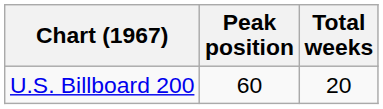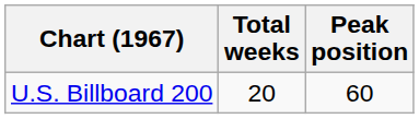 <table class="wikitable sortable">
 <tr>
 <th>Chart (1967)</th>
+<th>Total<br>weeks</th>
 <th>Peak<br>position</th>
-<th>Total<br>weeks</th>
 </tr>
 <tr>
 <td align="left"><a href='#'>U.S. Billboard 200</a></td>
+<td style="text-align:center;">20</td>
 <td style="text-align:center;">60</td>
-<td style="text-align:center;">20</td>
 </tr>
 </table>
